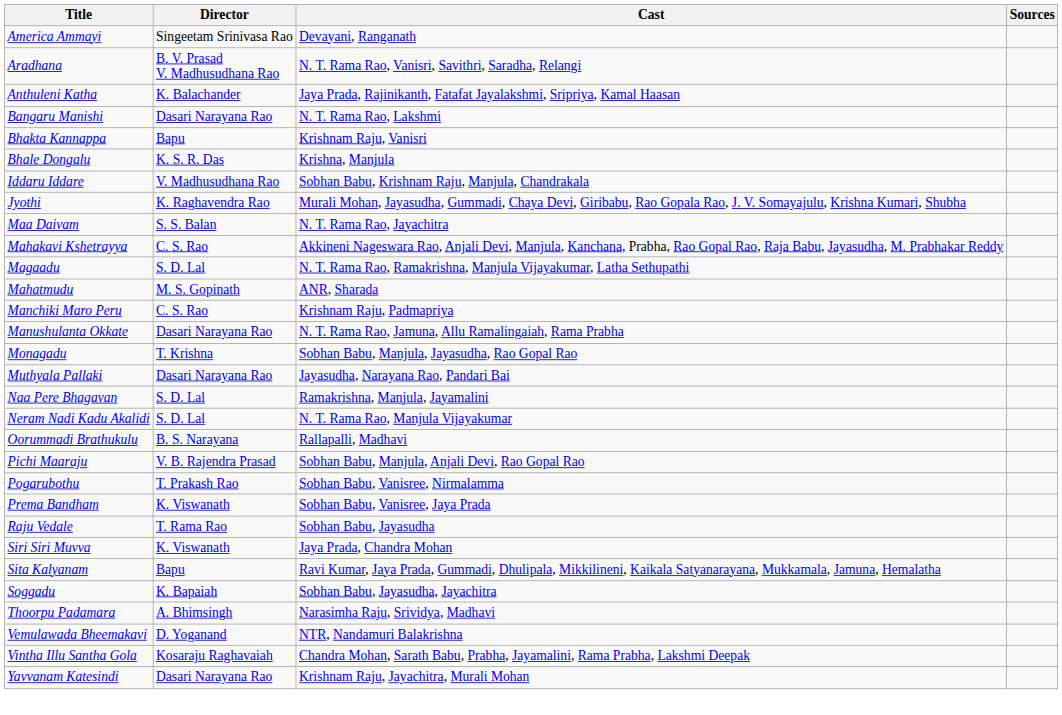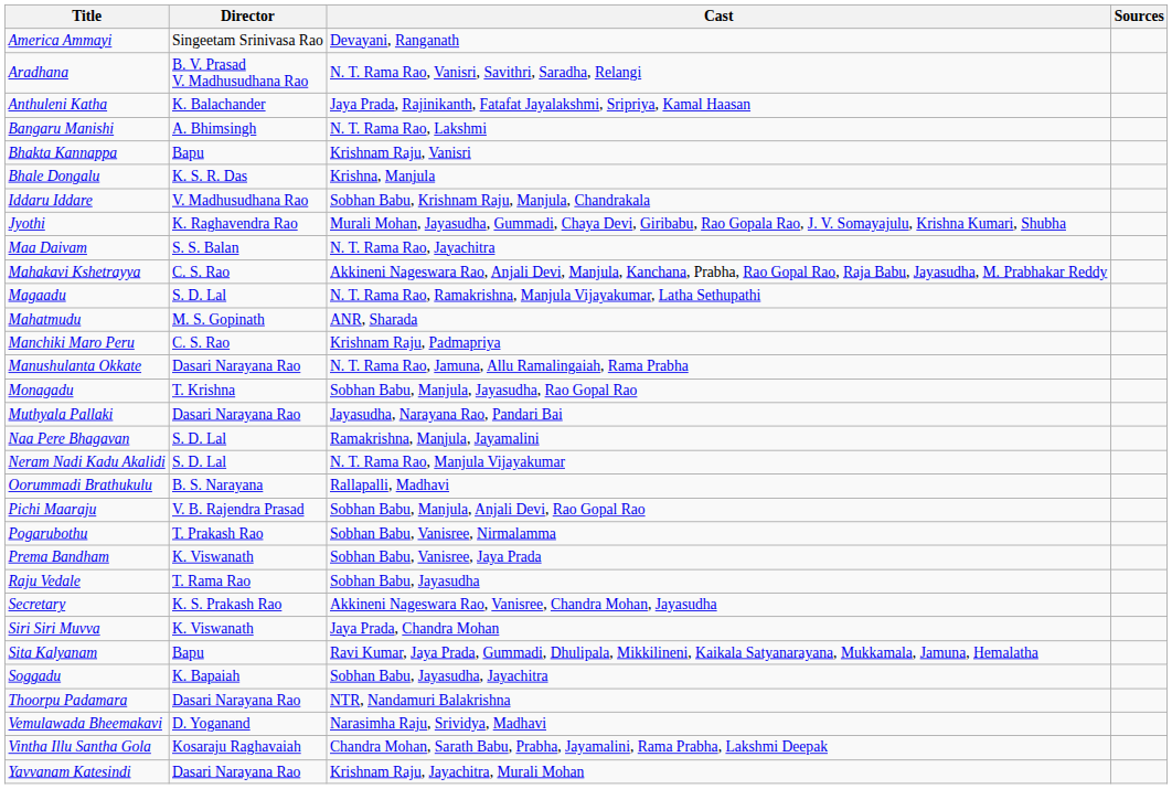 <table class="wikitable">
 <tr>
 <th>Title</th>
 <th>Director</th>
 <th>Cast</th>
 <th>Sources</th>
 </tr>
 <tr>
 <td><em><a href='#'>America Ammayi</a></em></td>
 <td>Singeetam Srinivasa Rao</td>
 <td><a href='#'>Devayani</a>, <a href='#'>Ranganath</a></td>
 <td></td>
 </tr>
 <tr>
 <td><em><a href='#'>Aradhana</a></em></td>
 <td><a href='#'>B. V. Prasad</a> <br> <a href='#'>V. Madhusudhana Rao</a></td>
 <td><a href='#'>N. T. Rama Rao</a>, <a href='#'>Vanisri</a>, <a href='#'>Savithri</a>, <a href='#'>Saradha</a>, <a href='#'>Relangi</a></td>
 <td></td>
 </tr>
 <tr>
 <td><em><a href='#'>Anthuleni Katha</a></em></td>
 <td><a href='#'>K. Balachander</a></td>
 <td><a href='#'>Jaya Prada</a>, <a href='#'>Rajinikanth</a>, <a href='#'>Fatafat Jayalakshmi</a>, <a href='#'>Sripriya</a>, <a href='#'>Kamal Haasan</a></td>
 <td></td>
 </tr>
 <tr>
 <td><em><a href='#'>Bangaru Manishi</a></em></td>
-<td><a href='#'>Dasari Narayana Rao</a></td>
+<td><a href='#'>A. Bhimsingh</a></td>
 <td><a href='#'>N. T. Rama Rao</a>, <a href='#'>Lakshmi</a></td>
 <td></td>
 </tr>
 <tr>
 <td><em><a href='#'>Bhakta Kannappa</a></em></td>
 <td><a href='#'>Bapu</a></td>
 <td><a href='#'>Krishnam Raju</a>, <a href='#'>Vanisri</a></td>
 <td></td>
 </tr>
 <tr>
 <td><a href='#'><em>Bhale Dongalu</em></a></td>
 <td><a href='#'>K. S. R. Das</a></td>
 <td><a href='#'>Krishna</a>, <a href='#'>Manjula</a></td>
 <td></td>
 </tr>
 <tr>
 <td><em><a href='#'>Iddaru Iddare</a></em></td>
 <td><a href='#'>V. Madhusudhana Rao</a></td>
 <td><a href='#'>Sobhan Babu</a>, <a href='#'>Krishnam Raju</a>, <a href='#'>Manjula</a>, <a href='#'>Chandrakala</a></td>
 <td></td>
 </tr>
 <tr>
 <td><em><a href='#'>Jyothi</a></em></td>
 <td><a href='#'>K. Raghavendra Rao</a></td>
 <td><a href='#'>Murali Mohan</a>, <a href='#'>Jayasudha</a>, <a href='#'>Gummadi</a>, <a href='#'>Chaya Devi</a>, <a href='#'>Giribabu</a>, <a href='#'>Rao Gopala Rao</a>, <a href='#'>J. V. Somayajulu</a>, <a href='#'>Krishna Kumari</a>, <a href='#'>Shubha</a></td>
 <td></td>
 </tr>
 <tr>
 <td><em><a href='#'>Maa Daivam</a></em></td>
 <td><a href='#'>S. S. Balan</a></td>
 <td><a href='#'>N. T. Rama Rao</a>, <a href='#'>Jayachitra</a></td>
 <td></td>
 </tr>
 <tr>
 <td><em><a href='#'>Mahakavi Kshetrayya</a></em></td>
 <td><a href='#'>C. S. Rao</a></td>
 <td><a href='#'>Akkineni Nageswara Rao</a>, <a href='#'>Anjali Devi</a>, <a href='#'>Manjula</a>, <a href='#'>Kanchana</a>, Prabha, <a href='#'>Rao Gopal Rao</a>, <a href='#'>Raja Babu</a>, <a href='#'>Jayasudha</a>, <a href='#'>M. Prabhakar Reddy</a></td>
 <td></td>
 </tr>
 <tr>
 <td><em><a href='#'>Magaadu</a></em></td>
 <td><a href='#'>S. D. Lal</a></td>
 <td><a href='#'>N. T. Rama Rao</a>, <a href='#'>Ramakrishna</a>, <a href='#'>Manjula Vijayakumar</a>, <a href='#'>Latha Sethupathi</a></td>
 <td></td>
 </tr>
 <tr>
 <td><em><a href='#'>Mahatmudu</a></em></td>
 <td><a href='#'>M. S. Gopinath</a></td>
 <td><a href='#'>ANR</a>, <a href='#'>Sharada</a></td>
 <td></td>
 </tr>
 <tr>
 <td><em><a href='#'>Manchiki Maro Peru</a></em></td>
 <td><a href='#'>C. S. Rao</a></td>
 <td><a href='#'>Krishnam Raju</a>, <a href='#'>Padmapriya</a></td>
 <td></td>
 </tr>
 <tr>
 <td><em><a href='#'>Manushulanta Okkate</a></em></td>
 <td><a href='#'>Dasari Narayana Rao</a></td>
 <td><a href='#'>N. T. Rama Rao</a>, <a href='#'>Jamuna</a>, <a href='#'>Allu Ramalingaiah</a>, <a href='#'>Rama Prabha</a></td>
 <td></td>
 </tr>
 <tr>
 <td><em><a href='#'>Monagadu</a></em></td>
 <td><a href='#'>T. Krishna</a></td>
 <td><a href='#'>Sobhan Babu</a>, <a href='#'>Manjula</a>, <a href='#'>Jayasudha</a>, <a href='#'>Rao Gopal Rao</a></td>
 <td></td>
 </tr>
 <tr>
 <td><em><a href='#'>Muthyala Pallaki</a></em></td>
 <td><a href='#'>Dasari Narayana Rao</a></td>
 <td><a href='#'>Jayasudha</a>, <a href='#'>Narayana Rao</a>, <a href='#'>Pandari Bai</a></td>
 <td></td>
 </tr>
 <tr>
 <td><em><a href='#'>Naa Pere Bhagavan</a></em></td>
 <td><a href='#'>S. D. Lal</a></td>
 <td><a href='#'>Ramakrishna</a>, <a href='#'>Manjula</a>, <a href='#'>Jayamalini</a></td>
 <td></td>
 </tr>
 <tr>
 <td><em><a href='#'>Neram Nadi Kadu Akalidi</a></em></td>
 <td><a href='#'>S. D. Lal</a></td>
 <td><a href='#'>N. T. Rama Rao</a>, <a href='#'>Manjula Vijayakumar</a></td>
 <td></td>
 </tr>
 <tr>
 <td><em><a href='#'>Oorummadi Brathukulu</a></em></td>
 <td><a href='#'>B. S. Narayana</a></td>
 <td><a href='#'>Rallapalli</a>, <a href='#'>Madhavi</a></td>
 <td></td>
 </tr>
 <tr>
 <td><em><a href='#'>Pichi Maaraju</a></em></td>
 <td><a href='#'>V. B. Rajendra Prasad</a></td>
 <td><a href='#'>Sobhan Babu</a>, <a href='#'>Manjula</a>, <a href='#'>Anjali Devi</a>, <a href='#'>Rao Gopal Rao</a></td>
 <td></td>
 </tr>
 <tr>
 <td><em><a href='#'>Pogarubothu</a></em></td>
 <td><a href='#'>T. Prakash Rao</a></td>
 <td><a href='#'>Sobhan Babu</a>, <a href='#'>Vanisree</a>, <a href='#'>Nirmalamma</a></td>
 <td></td>
 </tr>
 <tr>
 <td><em><a href='#'>Prema Bandham</a></em></td>
 <td><a href='#'>K. Viswanath</a></td>
 <td><a href='#'>Sobhan Babu</a>, <a href='#'>Vanisree</a>, <a href='#'>Jaya Prada</a></td>
 <td></td>
 </tr>
 <tr>
 <td><em><a href='#'>Raju Vedale</a></em></td>
 <td><a href='#'>T. Rama Rao</a></td>
 <td><a href='#'>Sobhan Babu</a>, <a href='#'>Jayasudha</a></td>
 <td></td>
 </tr>
 <tr>
+<td><em><a href='#'>Secretary</a></em></td>
+<td><a href='#'>K. S. Prakash Rao</a></td>
+<td><a href='#'>Akkineni Nageswara Rao</a>, <a href='#'>Vanisree</a>, <a href='#'>Chandra Mohan</a>, <a href='#'>Jayasudha</a></td>
+<td></td>
+</tr>
+<tr>
 <td><em><a href='#'>Siri Siri Muvva</a></em></td>
 <td><a href='#'>K. Viswanath</a></td>
 <td><a href='#'>Jaya Prada</a>, <a href='#'>Chandra Mohan</a></td>
 <td></td>
 </tr>
 <tr>
 <td><em><a href='#'>Sita Kalyanam</a></em></td>
 <td><a href='#'>Bapu</a></td>
 <td><a href='#'>Ravi Kumar</a>, <a href='#'>Jaya Prada</a>, <a href='#'>Gummadi</a>, <a href='#'>Dhulipala</a>, <a href='#'>Mikkilineni</a>, <a href='#'>Kaikala Satyanarayana</a>, <a href='#'>Mukkamala</a>, <a href='#'>Jamuna</a>, <a href='#'>Hemalatha</a></td>
 <td></td>
 </tr>
 <tr>
 <td><em><a href='#'>Soggadu</a></em></td>
 <td><a href='#'>K. Bapaiah</a></td>
 <td><a href='#'>Sobhan Babu</a>, <a href='#'>Jayasudha</a>, <a href='#'>Jayachitra</a></td>
 <td></td>
 </tr>
 <tr>
 <td><em><a href='#'>Thoorpu Padamara</a></em></td>
-<td><a href='#'>A. Bhimsingh</a></td>
-<td><a href='#'>Narasimha Raju</a>, <a href='#'>Srividya</a>, <a href='#'>Madhavi</a></td>
+<td><a href='#'>Dasari Narayana Rao</a></td>
+<td><a href='#'>NTR</a>, <a href='#'>Nandamuri Balakrishna</a></td>
 <td></td>
 </tr>
 <tr>
 <td><em><a href='#'>Vemulawada Bheemakavi</a></em></td>
 <td><a href='#'>D. Yoganand</a></td>
-<td><a href='#'>NTR</a>, <a href='#'>Nandamuri Balakrishna</a></td>
+<td><a href='#'>Narasimha Raju</a>, <a href='#'>Srividya</a>, <a href='#'>Madhavi</a></td>
 <td></td>
 </tr>
 <tr>
 <td><em><a href='#'>Vintha Illu Santha Gola</a></em></td>
 <td><a href='#'>Kosaraju Raghavaiah</a></td>
 <td><a href='#'>Chandra Mohan</a>, <a href='#'>Sarath Babu</a>, <a href='#'>Prabha</a>, <a href='#'>Jayamalini</a>, <a href='#'>Rama Prabha</a>, <a href='#'>Lakshmi Deepak</a></td>
 <td></td>
 </tr>
 <tr>
 <td><em><a href='#'>Yavvanam Katesindi</a></em></td>
 <td><a href='#'>Dasari Narayana Rao</a></td>
 <td><a href='#'>Krishnam Raju</a>, <a href='#'>Jayachitra</a>, <a href='#'>Murali Mohan</a></td>
 <td></td>
 </tr>
 </table>
